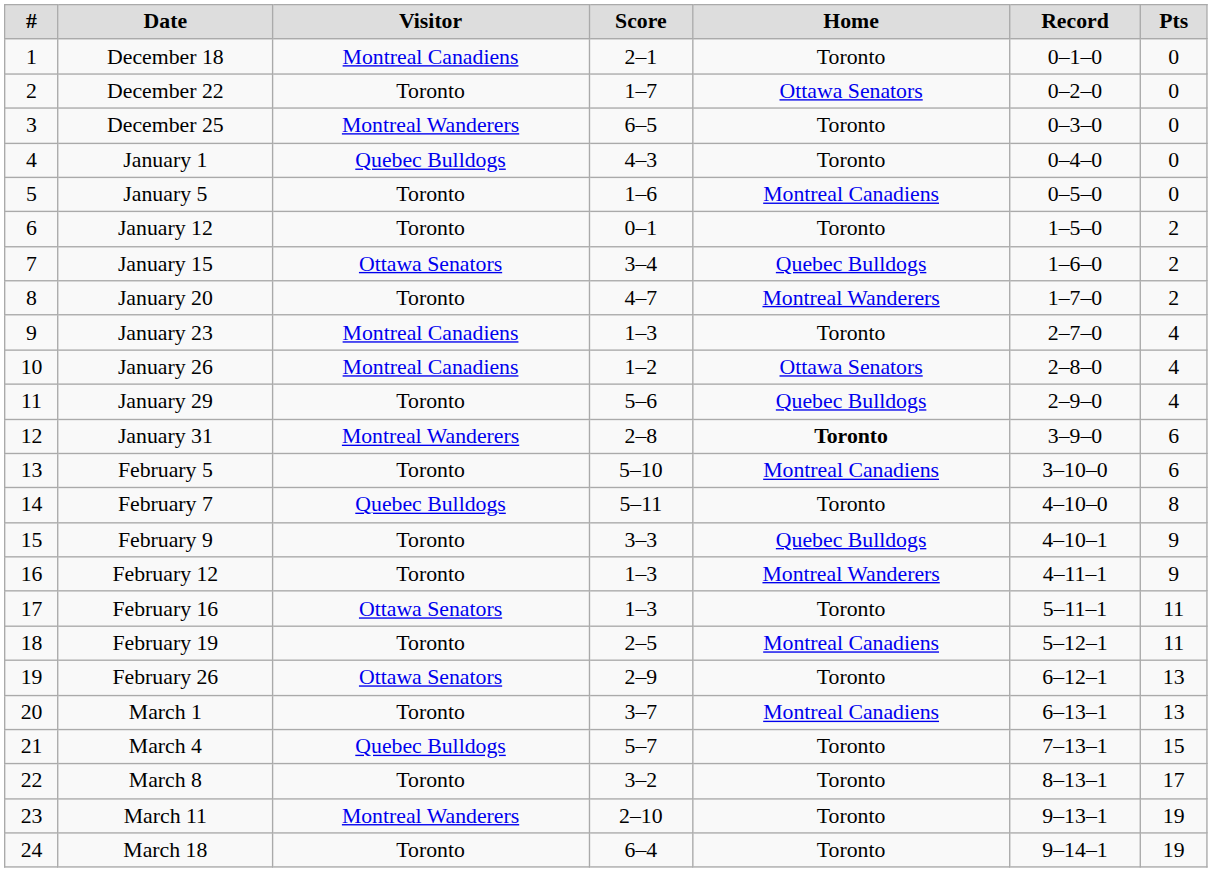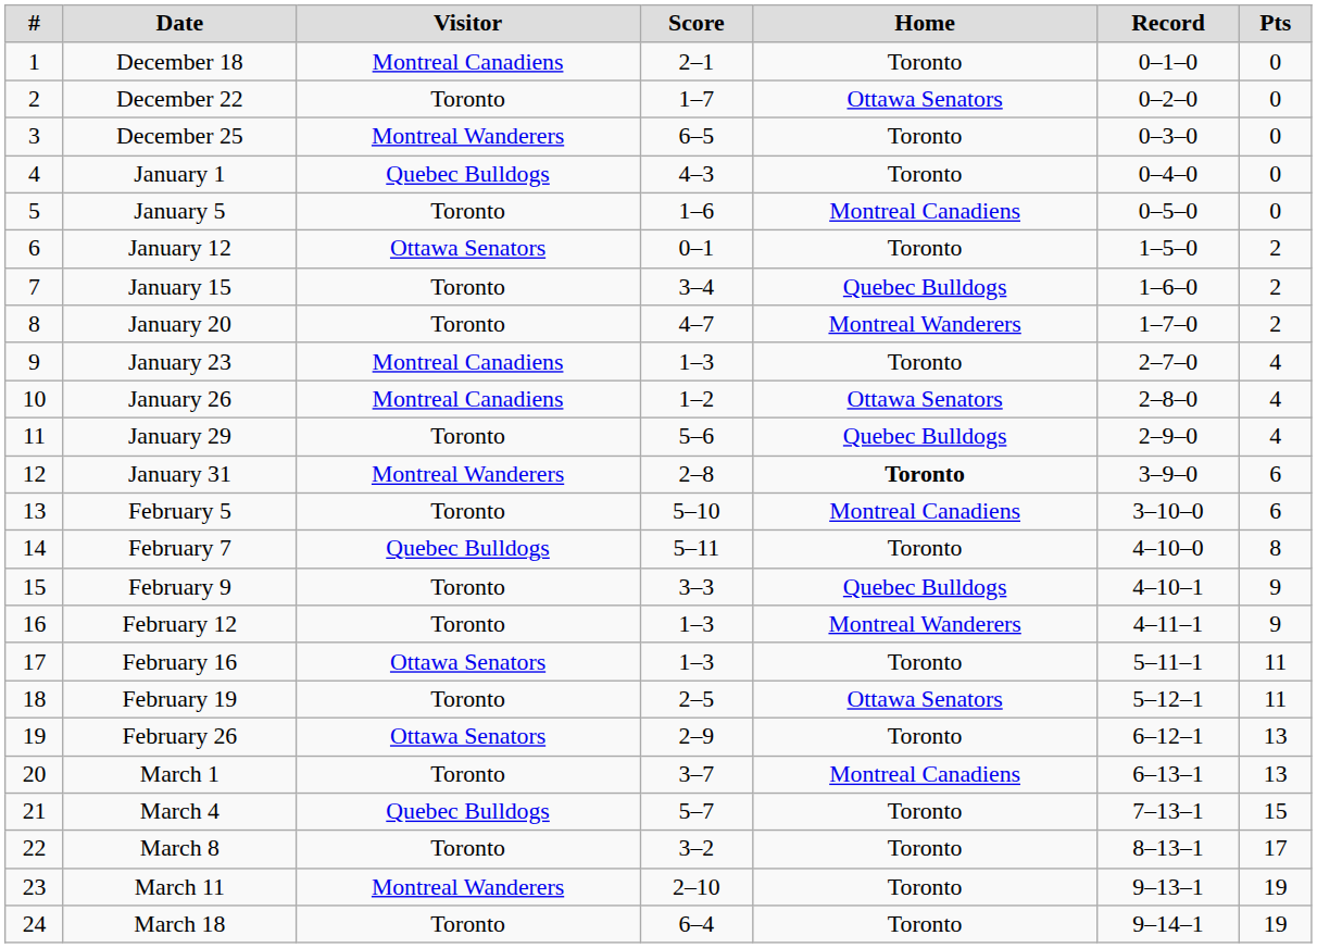 <table class="wikitable" width="70%">
 <tr align="center"  bgcolor="#dddddd">
 <td><strong>#</strong></td>
 <td><strong>Date</strong></td>
 <td><strong>Visitor</strong></td>
 <td><strong>Score</strong></td>
 <td><strong>Home</strong></td>
 <td><strong>Record</strong></td>
 <td><strong>Pts</strong></td>
 </tr>
 <tr align="center" >
 <td>1</td>
 <td>December 18</td>
 <td><a href='#'>Montreal Canadiens</a></td>
 <td>2–1</td>
 <td>Toronto</td>
 <td>0–1–0</td>
 <td>0</td>
 </tr>
 <tr align="center" >
 <td>2</td>
 <td>December 22</td>
 <td>Toronto</td>
 <td>1–7</td>
 <td><a href='#'>Ottawa Senators</a></td>
 <td>0–2–0</td>
 <td>0</td>
 </tr>
 <tr align="center" >
 <td>3</td>
 <td>December 25</td>
 <td><a href='#'>Montreal Wanderers</a></td>
 <td>6–5</td>
 <td>Toronto</td>
 <td>0–3–0</td>
 <td>0</td>
 </tr>
 <tr align="center" >
 <td>4</td>
 <td>January 1</td>
 <td><a href='#'>Quebec Bulldogs</a></td>
 <td>4–3</td>
 <td>Toronto</td>
 <td>0–4–0</td>
 <td>0</td>
 </tr>
 <tr align="center" >
 <td>5</td>
 <td>January 5</td>
 <td>Toronto</td>
 <td>1–6</td>
 <td><a href='#'>Montreal Canadiens</a></td>
 <td>0–5–0</td>
 <td>0</td>
 </tr>
 <tr align="center" >
 <td>6</td>
 <td>January 12</td>
-<td>Toronto</td>
+<td><a href='#'>Ottawa Senators</a></td>
 <td>0–1</td>
 <td>Toronto</td>
 <td>1–5–0</td>
 <td>2</td>
 </tr>
 <tr align="center" >
 <td>7</td>
 <td>January 15</td>
-<td><a href='#'>Ottawa Senators</a></td>
+<td>Toronto</td>
 <td>3–4</td>
 <td><a href='#'>Quebec Bulldogs</a></td>
 <td>1–6–0</td>
 <td>2</td>
 </tr>
 <tr align="center" >
 <td>8</td>
 <td>January 20</td>
 <td>Toronto</td>
 <td>4–7</td>
 <td><a href='#'>Montreal Wanderers</a></td>
 <td>1–7–0</td>
 <td>2</td>
 </tr>
 <tr align="center" >
 <td>9</td>
 <td>January 23</td>
 <td><a href='#'>Montreal Canadiens</a></td>
 <td>1–3</td>
 <td>Toronto</td>
 <td>2–7–0</td>
 <td>4</td>
 </tr>
 <tr align="center" >
 <td>10</td>
 <td>January 26</td>
 <td><a href='#'>Montreal Canadiens</a></td>
 <td>1–2</td>
 <td><a href='#'>Ottawa Senators</a></td>
 <td>2–8–0</td>
 <td>4</td>
 </tr>
 <tr align="center" >
 <td>11</td>
 <td>January 29</td>
 <td>Toronto</td>
 <td>5–6</td>
 <td><a href='#'>Quebec Bulldogs</a></td>
 <td>2–9–0</td>
 <td>4</td>
 </tr>
 <tr align="center" >
 <td>12</td>
 <td>January 31</td>
 <td><a href='#'>Montreal Wanderers</a></td>
 <td>2–8</td>
 <td><strong>Toronto</strong></td>
 <td>3–9–0</td>
 <td>6</td>
 </tr>
 <tr align="center" >
 <td>13</td>
 <td>February 5</td>
 <td>Toronto</td>
 <td>5–10</td>
 <td><a href='#'>Montreal Canadiens</a></td>
 <td>3–10–0</td>
 <td>6</td>
 </tr>
 <tr align="center" >
 <td>14</td>
 <td>February 7</td>
 <td><a href='#'>Quebec Bulldogs</a></td>
 <td>5–11</td>
 <td>Toronto</td>
 <td>4–10–0</td>
 <td>8</td>
 </tr>
 <tr align="center" >
 <td>15</td>
 <td>February 9</td>
 <td>Toronto</td>
 <td>3–3</td>
 <td><a href='#'>Quebec Bulldogs</a></td>
 <td>4–10–1</td>
 <td>9</td>
 </tr>
 <tr align="center" >
 <td>16</td>
 <td>February 12</td>
 <td>Toronto</td>
 <td>1–3</td>
 <td><a href='#'>Montreal Wanderers</a></td>
 <td>4–11–1</td>
 <td>9</td>
 </tr>
 <tr align="center" >
 <td>17</td>
 <td>February 16</td>
 <td><a href='#'>Ottawa Senators</a></td>
 <td>1–3</td>
 <td>Toronto</td>
 <td>5–11–1</td>
 <td>11</td>
 </tr>
 <tr align="center" >
 <td>18</td>
 <td>February 19</td>
 <td>Toronto</td>
 <td>2–5</td>
-<td><a href='#'>Montreal Canadiens</a></td>
+<td><a href='#'>Ottawa Senators</a></td>
 <td>5–12–1</td>
 <td>11</td>
 </tr>
 <tr align="center" >
 <td>19</td>
 <td>February 26</td>
 <td><a href='#'>Ottawa Senators</a></td>
 <td>2–9</td>
 <td>Toronto</td>
 <td>6–12–1</td>
 <td>13</td>
 </tr>
 <tr align="center" >
 <td>20</td>
 <td>March 1</td>
 <td>Toronto</td>
 <td>3–7</td>
 <td><a href='#'>Montreal Canadiens</a></td>
 <td>6–13–1</td>
 <td>13</td>
 </tr>
 <tr align="center" >
 <td>21</td>
 <td>March 4</td>
 <td><a href='#'>Quebec Bulldogs</a></td>
 <td>5–7</td>
 <td>Toronto</td>
 <td>7–13–1</td>
 <td>15</td>
 </tr>
 <tr align="center" >
 <td>22</td>
 <td>March 8</td>
 <td>Toronto</td>
 <td>3–2</td>
 <td>Toronto</td>
 <td>8–13–1</td>
 <td>17</td>
 </tr>
 <tr align="center" >
 <td>23</td>
 <td>March 11</td>
 <td><a href='#'>Montreal Wanderers</a></td>
 <td>2–10</td>
 <td>Toronto</td>
 <td>9–13–1</td>
 <td>19</td>
 </tr>
 <tr align="center" >
 <td>24</td>
 <td>March 18</td>
 <td>Toronto</td>
 <td>6–4</td>
 <td>Toronto</td>
 <td>9–14–1</td>
 <td>19</td>
 </tr>
 </table>
